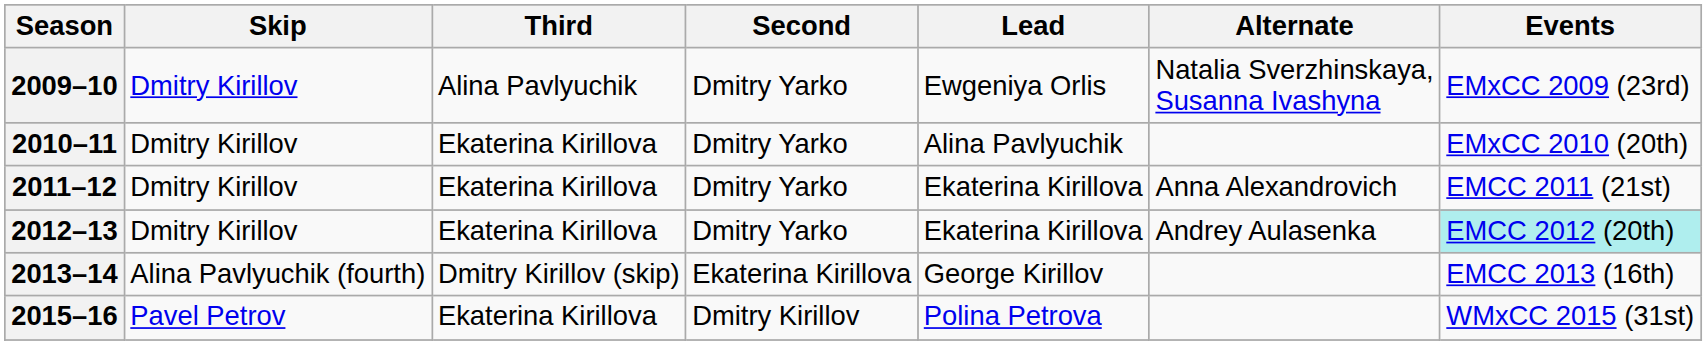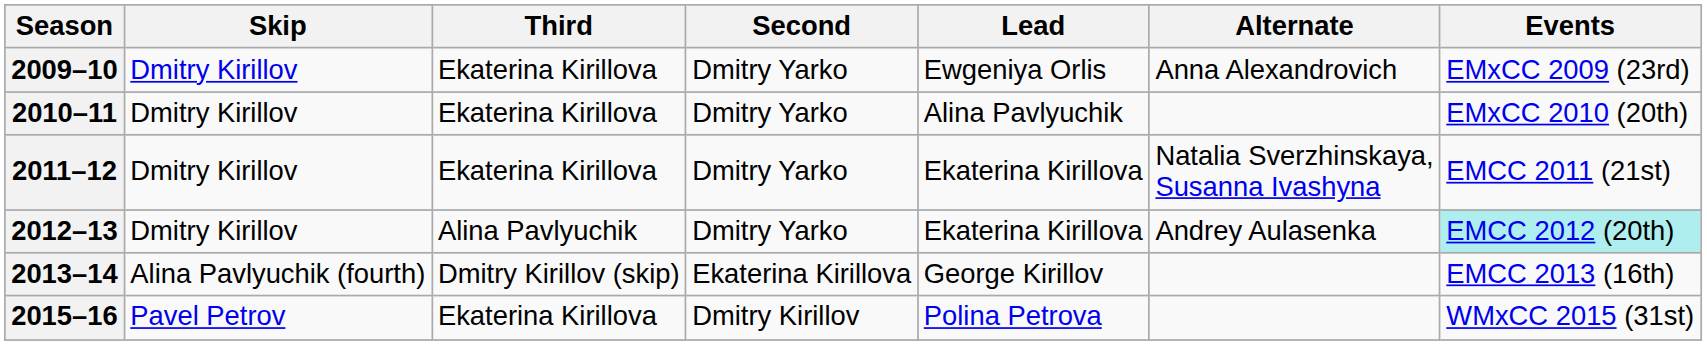 <table class="wikitable">
 <tr>
 <th scope="col">Season</th>
 <th scope="col">Skip</th>
 <th scope="col">Third</th>
 <th scope="col">Second</th>
 <th scope="col">Lead</th>
 <th scope="col">Alternate</th>
 <th scope="col">Events</th>
 </tr>
 <tr>
 <th scope="row">2009–10</th>
 <td><a href='#'>Dmitry Kirillov</a></td>
-<td>Alina Pavlyuchik</td>
+<td>Ekaterina Kirillova</td>
 <td>Dmitry Yarko</td>
 <td>Ewgeniya Orlis</td>
-<td>Natalia Sverzhinskaya,<br><a href='#'>Susanna Ivashyna</a></td>
+<td>Anna Alexandrovich</td>
 <td><a href='#'>EMxCC 2009</a> (23rd)</td>
 </tr>
 <tr>
 <th scope="row">2010–11</th>
 <td>Dmitry Kirillov</td>
 <td>Ekaterina Kirillova</td>
 <td>Dmitry Yarko</td>
 <td>Alina Pavlyuchik</td>
 <td></td>
 <td><a href='#'>EMxCC 2010</a> (20th)</td>
 </tr>
 <tr>
 <th scope="row">2011–12</th>
 <td>Dmitry Kirillov</td>
 <td>Ekaterina Kirillova</td>
 <td>Dmitry Yarko</td>
 <td>Ekaterina Kirillova</td>
-<td>Anna Alexandrovich</td>
+<td>Natalia Sverzhinskaya,<br><a href='#'>Susanna Ivashyna</a></td>
 <td><a href='#'>EMCC 2011</a> (21st)</td>
 </tr>
 <tr>
 <th scope="row">2012–13</th>
 <td>Dmitry Kirillov</td>
-<td>Ekaterina Kirillova</td>
+<td>Alina Pavlyuchik</td>
 <td>Dmitry Yarko</td>
 <td>Ekaterina Kirillova</td>
 <td>Andrey Aulasenka</td>
 <td style="background: paleturquoise;"><a href='#'>EMCC 2012</a> (20th)</td>
 </tr>
 <tr>
 <th scope="row">2013–14</th>
 <td>Alina Pavlyuchik (fourth)</td>
 <td>Dmitry Kirillov (skip)</td>
 <td>Ekaterina Kirillova</td>
 <td>George Kirillov</td>
 <td></td>
 <td><a href='#'>EMCC 2013</a> (16th)</td>
 </tr>
 <tr>
 <th scope="row">2015–16</th>
 <td><a href='#'>Pavel Petrov</a></td>
 <td>Ekaterina Kirillova</td>
 <td>Dmitry Kirillov</td>
 <td><a href='#'>Polina Petrova</a></td>
 <td></td>
 <td><a href='#'>WMxCC 2015</a> (31st)</td>
 </tr>
 </table>
